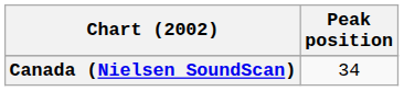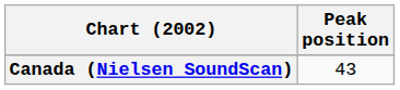 <table class="wikitable sortable plainrowheaders" style="text-align:center">
 <tr>
 <th>Chart (2002)</th>
 <th>Peak<br>position</th>
 </tr>
 <tr>
 </tr>
 <tr>
 <th scope="row">Canada (<a href='#'>Nielsen SoundScan</a>)</th>
-<td>34</td>
+<td>43</td>
 </tr>
 </table>
